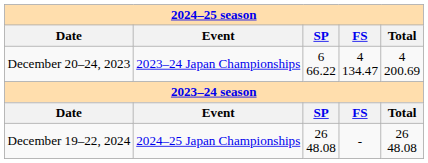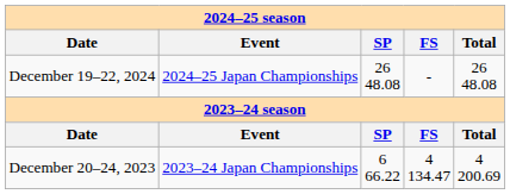 <table class="wikitable">
 <tr>
 <th style="background-color: #ffdead; " colspan=5 align=center><a href='#'>2024–25 season</a></th>
+</tr>
+<tr>
+<th>Date</th>
+<th>Event</th>
+<th><a href='#'>SP</a></th>
+<th><a href='#'>FS</a></th>
+<th>Total</th>
+</tr>
+<tr>
+<td>December 19–22, 2024</td>
+<td><a href='#'>2024–25 Japan Championships</a></td>
+<td align=center>26 <br> 48.08</td>
+<td align=center>-</td>
+<td align=center>26 <br> 48.08</td>
+</tr>
+<tr>
+<th style="background-color: #ffdead; " colspan=5 align=center><a href='#'>2023–24 season</a></th>
 </tr>
 <tr>
 <th>Date</th>
 <th>Event</th>
 <th><a href='#'>SP</a></th>
 <th><a href='#'>FS</a></th>
 <th>Total</th>
 </tr>
 <tr>
 <td>December 20–24, 2023</td>
 <td><a href='#'>2023–24 Japan Championships</a></td>
 <td align=center>6 <br> 66.22</td>
 <td align=center>4 <br> 134.47</td>
 <td align=center>4 <br> 200.69</td>
 </tr>
-<tr>
-<th style="background-color: #ffdead; " colspan=5 align=center><a href='#'>2023–24 season</a></th>
-</tr>
-<tr>
-<th>Date</th>
-<th>Event</th>
-<th><a href='#'>SP</a></th>
-<th><a href='#'>FS</a></th>
-<th>Total</th>
-</tr>
-<tr>
-<td>December 19–22, 2024</td>
-<td><a href='#'>2024–25 Japan Championships</a></td>
-<td align=center>26 <br> 48.08</td>
-<td align=center>-</td>
-<td align=center>26 <br> 48.08</td>
-</tr>
 </table>
